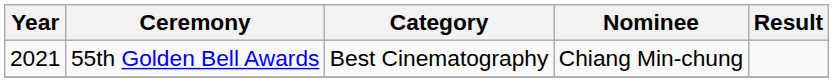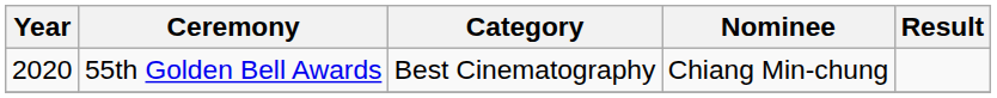 <table class="wikitable">
 <tr>
 <th>Year</th>
 <th>Ceremony</th>
 <th>Category</th>
 <th>Nominee</th>
 <th>Result</th>
 </tr>
 <tr>
-<td>2021</td>
+<td>2020</td>
 <td>55th <a href='#'>Golden Bell Awards</a></td>
 <td>Best Cinematography</td>
 <td>Chiang Min-chung</td>
 <td></td>
 </tr>
 <tr>
 </tr>
 </table>
